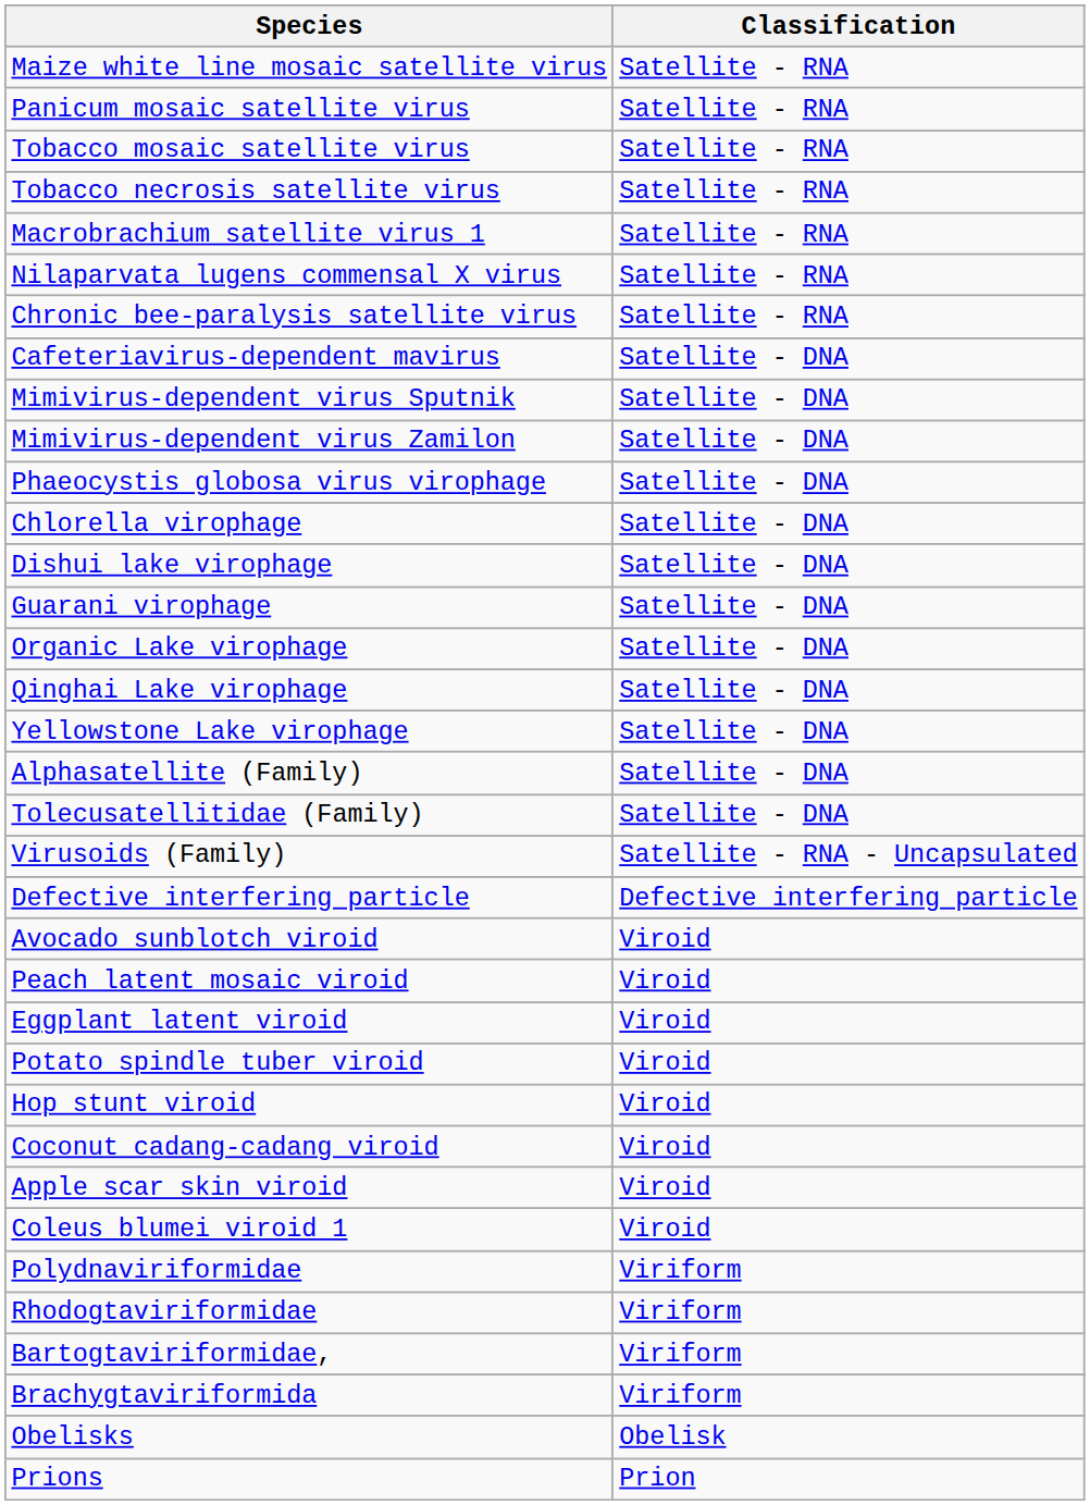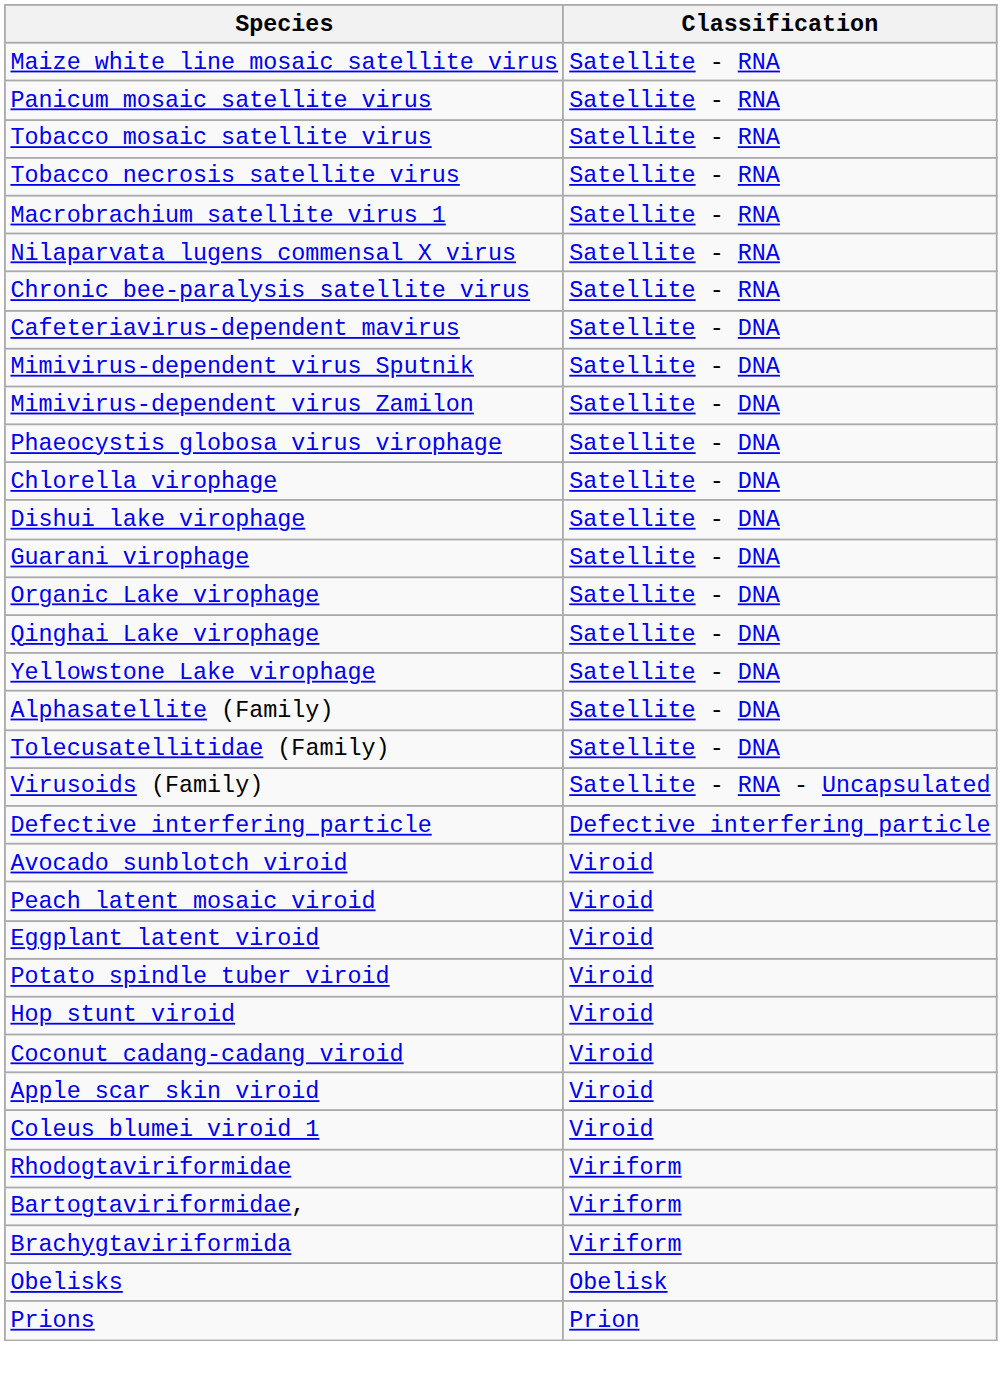 <table class="wikitable">
 <tr>
 <th>Species</th>
 <th>Classification</th>
 </tr>
 <tr>
 <td><a href='#'>Maize white line mosaic satellite virus</a></td>
 <td><a href='#'>Satellite</a> - <a href='#'>RNA</a></td>
 </tr>
 <tr>
 <td><a href='#'>Panicum mosaic satellite virus</a></td>
 <td><a href='#'>Satellite</a> - <a href='#'>RNA</a></td>
 </tr>
 <tr>
 <td><a href='#'>Tobacco mosaic satellite virus</a></td>
 <td><a href='#'>Satellite</a> - <a href='#'>RNA</a></td>
 </tr>
 <tr>
 <td><a href='#'>Tobacco necrosis satellite virus</a></td>
 <td><a href='#'>Satellite</a> - <a href='#'>RNA</a></td>
 </tr>
 <tr>
 <td><a href='#'>Macrobrachium satellite virus 1</a></td>
 <td><a href='#'>Satellite</a> - <a href='#'>RNA</a></td>
 </tr>
 <tr>
 <td><a href='#'>Nilaparvata lugens commensal X virus</a></td>
 <td><a href='#'>Satellite</a> - <a href='#'>RNA</a></td>
 </tr>
 <tr>
 <td><a href='#'>Chronic bee-paralysis satellite virus</a></td>
 <td><a href='#'>Satellite</a> - <a href='#'>RNA</a></td>
 </tr>
 <tr>
 <td><a href='#'>Cafeteriavirus-dependent mavirus</a></td>
 <td><a href='#'>Satellite</a> - <a href='#'>DNA</a></td>
 </tr>
 <tr>
 <td><a href='#'>Mimivirus-dependent virus Sputnik</a></td>
 <td><a href='#'>Satellite</a> - <a href='#'>DNA</a></td>
 </tr>
 <tr>
 <td><a href='#'>Mimivirus-dependent virus Zamilon</a></td>
 <td><a href='#'>Satellite</a> - <a href='#'>DNA</a></td>
 </tr>
 <tr>
 <td><a href='#'>Phaeocystis globosa virus virophage</a></td>
 <td><a href='#'>Satellite</a> - <a href='#'>DNA</a></td>
 </tr>
 <tr>
 <td><a href='#'>Chlorella virophage</a></td>
 <td><a href='#'>Satellite</a> - <a href='#'>DNA</a></td>
 </tr>
 <tr>
 <td><a href='#'>Dishui lake virophage</a></td>
 <td><a href='#'>Satellite</a> - <a href='#'>DNA</a></td>
 </tr>
 <tr>
 <td><a href='#'>Guarani virophage</a></td>
 <td><a href='#'>Satellite</a> - <a href='#'>DNA</a></td>
 </tr>
 <tr>
 <td><a href='#'>Organic Lake virophage</a></td>
 <td><a href='#'>Satellite</a> - <a href='#'>DNA</a></td>
 </tr>
 <tr>
 <td><a href='#'>Qinghai Lake virophage</a></td>
 <td><a href='#'>Satellite</a> - <a href='#'>DNA</a></td>
 </tr>
 <tr>
 <td><a href='#'>Yellowstone Lake virophage</a></td>
 <td><a href='#'>Satellite</a> - <a href='#'>DNA</a></td>
 </tr>
 <tr>
 <td><a href='#'>Alphasatellite</a> (Family)</td>
 <td><a href='#'>Satellite</a> - <a href='#'>DNA</a></td>
 </tr>
 <tr>
 <td><a href='#'>Tolecusatellitidae</a> (Family)</td>
 <td><a href='#'>Satellite</a> - <a href='#'>DNA</a></td>
 </tr>
 <tr>
 <td><a href='#'>Virusoids</a> (Family)</td>
 <td><a href='#'>Satellite</a> - <a href='#'>RNA</a> - <a href='#'>Uncapsulated</a></td>
 </tr>
 <tr>
 <td><a href='#'>Defective interfering particle</a></td>
 <td><a href='#'>Defective interfering particle</a></td>
 </tr>
 <tr>
 <td><a href='#'>Avocado sunblotch viroid</a></td>
 <td><a href='#'>Viroid</a></td>
 </tr>
 <tr>
 <td><a href='#'>Peach latent mosaic viroid</a></td>
 <td><a href='#'>Viroid</a></td>
 </tr>
 <tr>
 <td><a href='#'>Eggplant latent viroid</a></td>
 <td><a href='#'>Viroid</a></td>
 </tr>
 <tr>
 <td><a href='#'>Potato spindle tuber viroid</a></td>
 <td><a href='#'>Viroid</a></td>
 </tr>
 <tr>
 <td><a href='#'>Hop stunt viroid</a></td>
 <td><a href='#'>Viroid</a></td>
 </tr>
 <tr>
 <td><a href='#'>Coconut cadang-cadang viroid</a></td>
 <td><a href='#'>Viroid</a></td>
 </tr>
 <tr>
 <td><a href='#'>Apple scar skin viroid</a></td>
 <td><a href='#'>Viroid</a></td>
 </tr>
 <tr>
 <td><a href='#'>Coleus blumei viroid 1</a></td>
 <td><a href='#'>Viroid</a></td>
 </tr>
 <tr>
-<td><a href='#'>Polydnaviriformidae</a></td>
-<td><a href='#'>Viriform</a></td>
-</tr>
-<tr>
 <td><a href='#'>Rhodogtaviriformidae</a></td>
 <td><a href='#'>Viriform</a></td>
 </tr>
 <tr>
 <td><a href='#'>Bartogtaviriformidae</a>,</td>
 <td><a href='#'>Viriform</a></td>
 </tr>
 <tr>
 <td><a href='#'>Brachygtaviriformida</a></td>
 <td><a href='#'>Viriform</a></td>
 </tr>
 <tr>
 <td><a href='#'>Obelisks</a></td>
 <td><a href='#'>Obelisk</a></td>
 </tr>
 <tr>
 <td><a href='#'>Prions</a></td>
 <td><a href='#'>Prion</a></td>
 </tr>
 </table>
